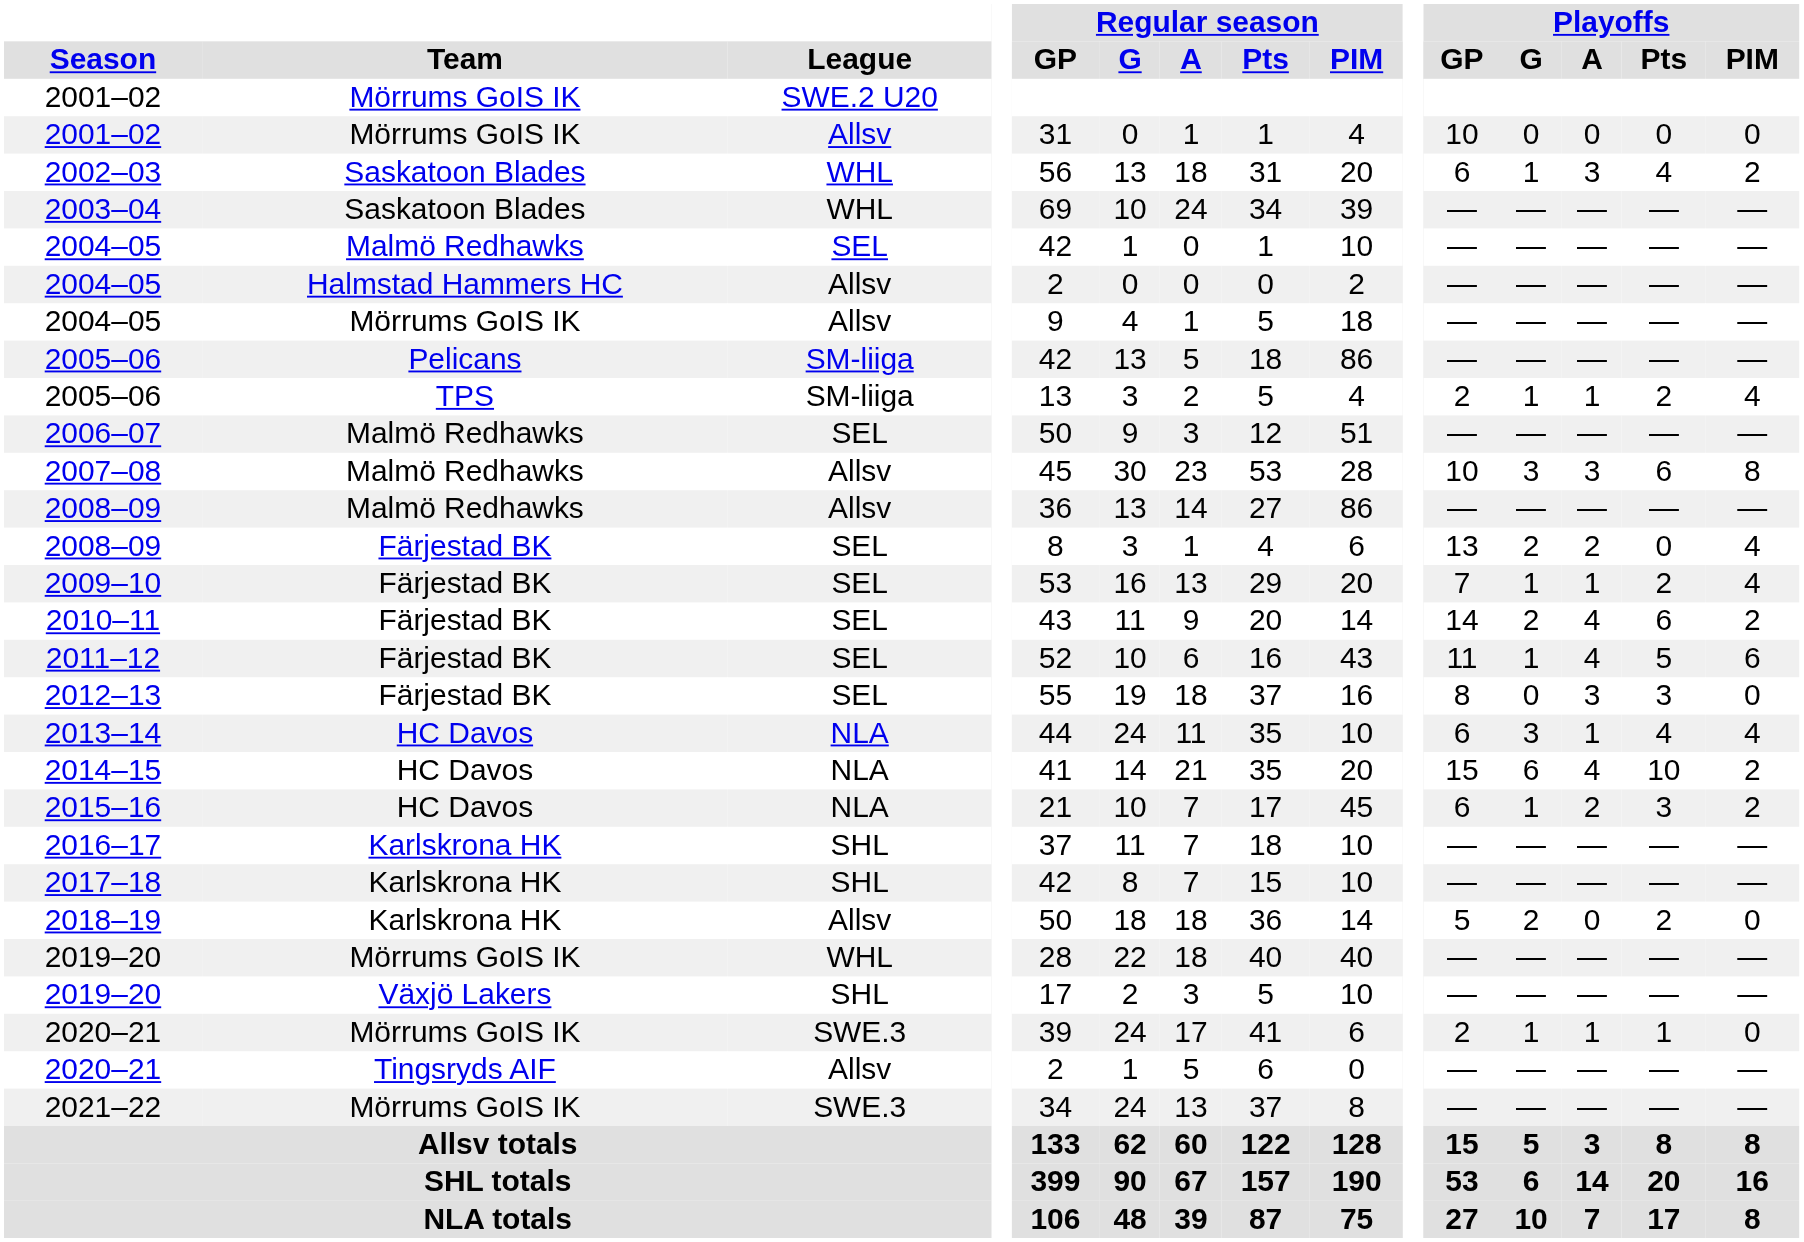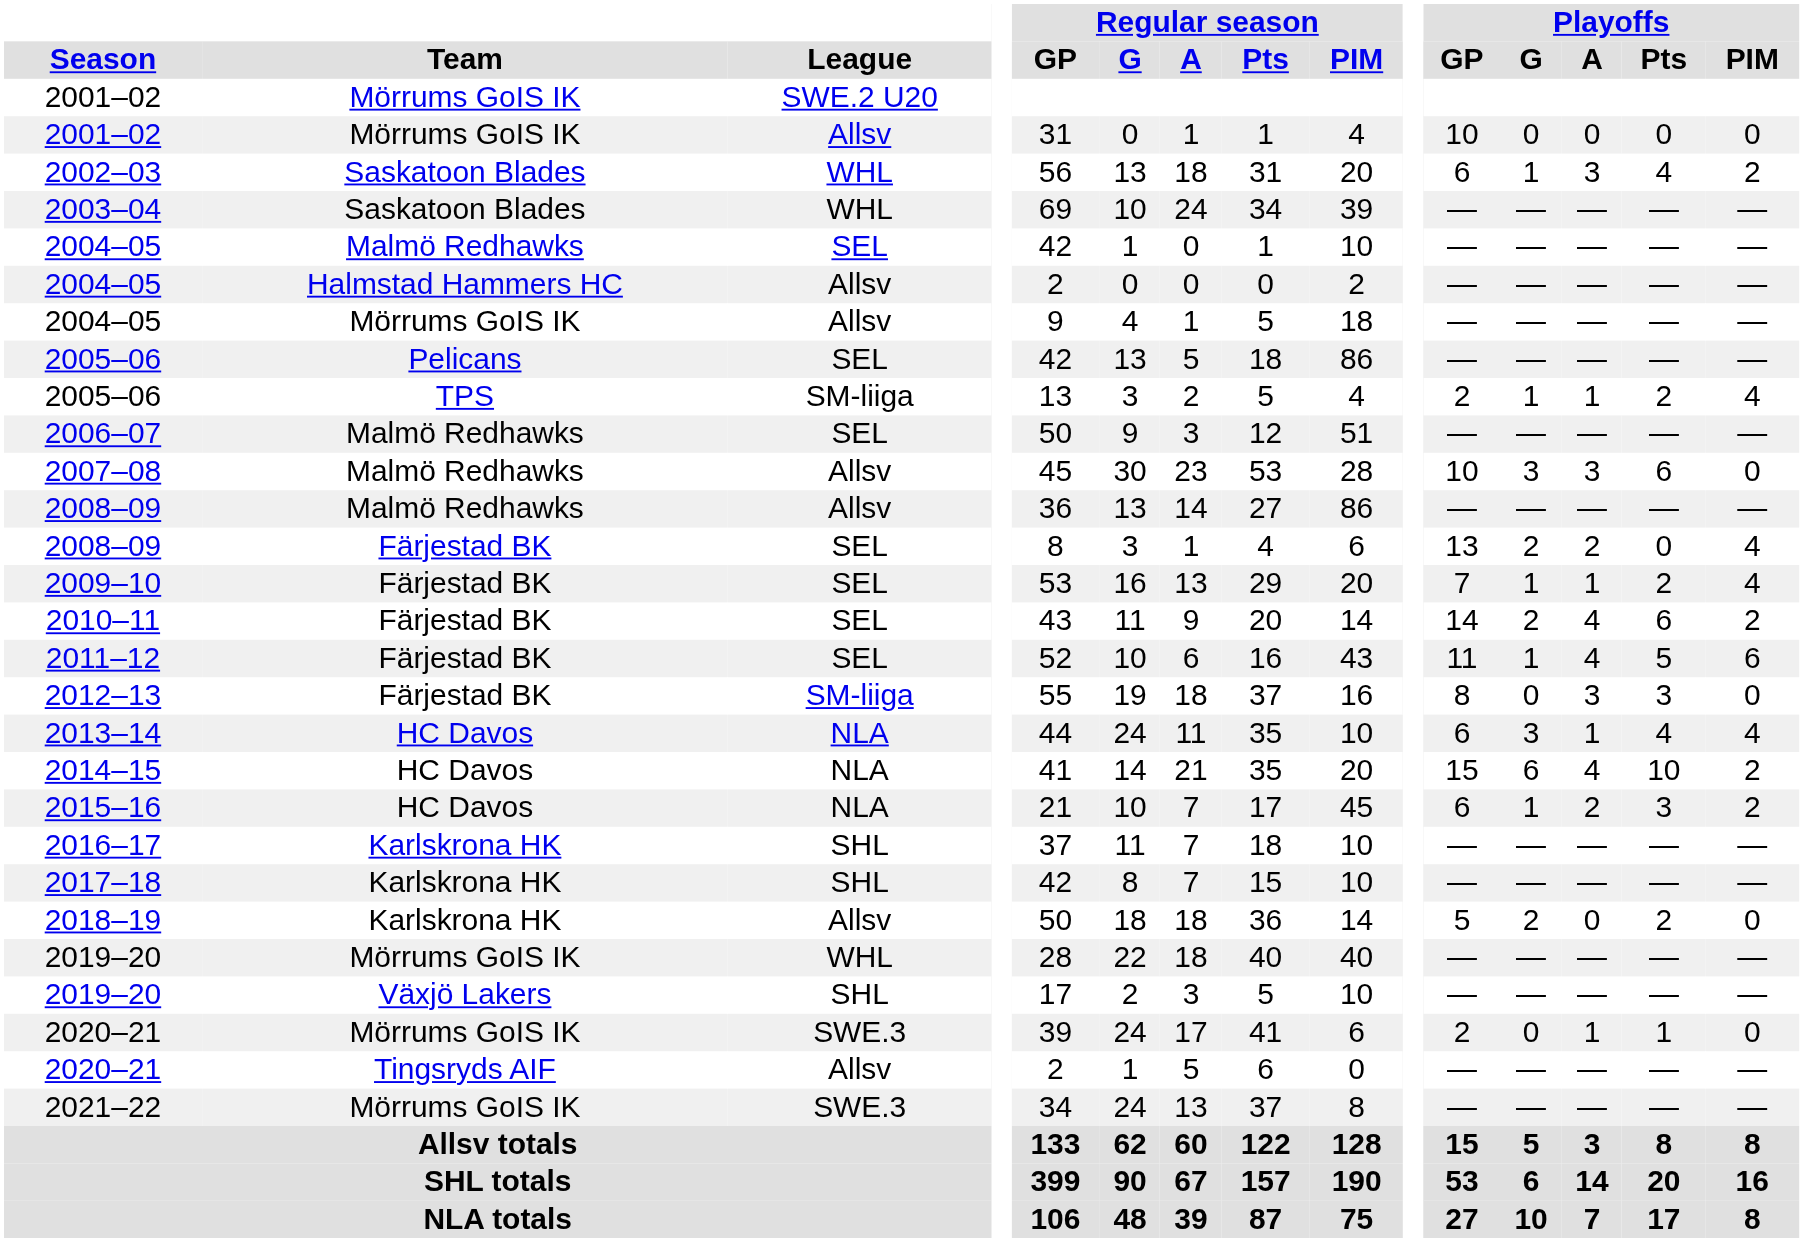 <table border="0" cellpadding="1" cellspacing="0" style="text-align:center; width:60em">
 <tr bgcolor="#e0e0e0">
 <th colspan="3" bgcolor="#ffffff"> </th>
 <th rowspan="99" bgcolor="#ffffff"> </th>
 <th colspan="5"><a href='#'>Regular season</a></th>
 <th rowspan="99" bgcolor="#ffffff"> </th>
 <th colspan="5"><a href='#'>Playoffs</a></th>
 </tr>
 <tr bgcolor="#e0e0e0">
 <th><a href='#'>Season</a></th>
 <th>Team</th>
 <th>League</th>
 <th>GP</th>
 <th><a href='#'>G</a></th>
 <th><a href='#'>A</a></th>
 <th><a href='#'>Pts</a></th>
 <th><a href='#'>PIM</a></th>
 <th>GP</th>
 <th>G</th>
 <th>A</th>
 <th>Pts</th>
 <th>PIM</th>
 </tr>
 <tr>
 <td>2001–02</td>
 <td><a href='#'>Mörrums GoIS IK</a></td>
 <td><a href='#'>SWE.2 U20</a></td>
 <td></td>
 <td></td>
 <td></td>
 <td></td>
 <td></td>
 <td></td>
 <td></td>
 <td></td>
 <td></td>
 <td></td>
 </tr>
 <tr bgcolor="#f0f0f0">
 <td><a href='#'>2001–02</a></td>
 <td>Mörrums GoIS IK</td>
 <td><a href='#'>Allsv</a></td>
 <td>31</td>
 <td>0</td>
 <td>1</td>
 <td>1</td>
 <td>4</td>
 <td>10</td>
 <td>0</td>
 <td>0</td>
 <td>0</td>
 <td>0</td>
 </tr>
 <tr>
 <td><a href='#'>2002–03</a></td>
 <td><a href='#'>Saskatoon Blades</a></td>
 <td><a href='#'>WHL</a></td>
 <td>56</td>
 <td>13</td>
 <td>18</td>
 <td>31</td>
 <td>20</td>
 <td>6</td>
 <td>1</td>
 <td>3</td>
 <td>4</td>
 <td>2</td>
 </tr>
 <tr bgcolor="#f0f0f0">
 <td><a href='#'>2003–04</a></td>
 <td>Saskatoon Blades</td>
 <td>WHL</td>
 <td>69</td>
 <td>10</td>
 <td>24</td>
 <td>34</td>
 <td>39</td>
 <td>—</td>
 <td>—</td>
 <td>—</td>
 <td>—</td>
 <td>—</td>
 </tr>
 <tr>
 <td><a href='#'>2004–05</a></td>
 <td><a href='#'>Malmö Redhawks</a></td>
 <td><a href='#'>SEL</a></td>
 <td>42</td>
 <td>1</td>
 <td>0</td>
 <td>1</td>
 <td>10</td>
 <td>—</td>
 <td>—</td>
 <td>—</td>
 <td>—</td>
 <td>—</td>
 </tr>
 <tr bgcolor="#f0f0f0">
 <td><a href='#'>2004–05</a></td>
 <td><a href='#'>Halmstad Hammers HC</a></td>
 <td>Allsv</td>
 <td>2</td>
 <td>0</td>
 <td>0</td>
 <td>0</td>
 <td>2</td>
 <td>—</td>
 <td>—</td>
 <td>—</td>
 <td>—</td>
 <td>—</td>
 </tr>
 <tr>
 <td>2004–05</td>
 <td>Mörrums GoIS IK</td>
 <td>Allsv</td>
 <td>9</td>
 <td>4</td>
 <td>1</td>
 <td>5</td>
 <td>18</td>
 <td>—</td>
 <td>—</td>
 <td>—</td>
 <td>—</td>
 <td>—</td>
 </tr>
 <tr bgcolor="#f0f0f0">
 <td><a href='#'>2005–06</a></td>
 <td><a href='#'>Pelicans</a></td>
-<td><a href='#'>SM-liiga</a></td>
+<td>SEL</td>
 <td>42</td>
 <td>13</td>
 <td>5</td>
 <td>18</td>
 <td>86</td>
 <td>—</td>
 <td>—</td>
 <td>—</td>
 <td>—</td>
 <td>—</td>
 </tr>
 <tr>
 <td>2005–06</td>
 <td><a href='#'>TPS</a></td>
 <td>SM-liiga</td>
 <td>13</td>
 <td>3</td>
 <td>2</td>
 <td>5</td>
 <td>4</td>
 <td>2</td>
 <td>1</td>
 <td>1</td>
 <td>2</td>
 <td>4</td>
 </tr>
 <tr bgcolor="#f0f0f0">
 <td><a href='#'>2006–07</a></td>
 <td>Malmö Redhawks</td>
 <td>SEL</td>
 <td>50</td>
 <td>9</td>
 <td>3</td>
 <td>12</td>
 <td>51</td>
 <td>—</td>
 <td>—</td>
 <td>—</td>
 <td>—</td>
 <td>—</td>
 </tr>
 <tr>
 <td><a href='#'>2007–08</a></td>
 <td>Malmö Redhawks</td>
 <td>Allsv</td>
 <td>45</td>
 <td>30</td>
 <td>23</td>
 <td>53</td>
 <td>28</td>
 <td>10</td>
 <td>3</td>
 <td>3</td>
 <td>6</td>
-<td>8</td>
+<td>0</td>
 </tr>
 <tr bgcolor="#f0f0f0">
 <td><a href='#'>2008–09</a></td>
 <td>Malmö Redhawks</td>
 <td>Allsv</td>
 <td>36</td>
 <td>13</td>
 <td>14</td>
 <td>27</td>
 <td>86</td>
 <td>—</td>
 <td>—</td>
 <td>—</td>
 <td>—</td>
 <td>—</td>
 </tr>
 <tr>
 <td><a href='#'>2008–09</a></td>
 <td><a href='#'>Färjestad BK</a></td>
 <td>SEL</td>
 <td>8</td>
 <td>3</td>
 <td>1</td>
 <td>4</td>
 <td>6</td>
 <td>13</td>
 <td>2</td>
 <td>2</td>
 <td>0</td>
 <td>4</td>
 </tr>
 <tr bgcolor="#f0f0f0">
 <td><a href='#'>2009–10</a></td>
 <td>Färjestad BK</td>
 <td>SEL</td>
 <td>53</td>
 <td>16</td>
 <td>13</td>
 <td>29</td>
 <td>20</td>
 <td>7</td>
 <td>1</td>
 <td>1</td>
 <td>2</td>
 <td>4</td>
 </tr>
 <tr>
 <td><a href='#'>2010–11</a></td>
 <td>Färjestad BK</td>
 <td>SEL</td>
 <td>43</td>
 <td>11</td>
 <td>9</td>
 <td>20</td>
 <td>14</td>
 <td>14</td>
 <td>2</td>
 <td>4</td>
 <td>6</td>
 <td>2</td>
 </tr>
 <tr bgcolor="#f0f0f0">
 <td><a href='#'>2011–12</a></td>
 <td>Färjestad BK</td>
 <td>SEL</td>
 <td>52</td>
 <td>10</td>
 <td>6</td>
 <td>16</td>
 <td>43</td>
 <td>11</td>
 <td>1</td>
 <td>4</td>
 <td>5</td>
 <td>6</td>
 </tr>
 <tr>
 <td><a href='#'>2012–13</a></td>
 <td>Färjestad BK</td>
-<td>SEL</td>
+<td><a href='#'>SM-liiga</a></td>
 <td>55</td>
 <td>19</td>
 <td>18</td>
 <td>37</td>
 <td>16</td>
 <td>8</td>
 <td>0</td>
 <td>3</td>
 <td>3</td>
 <td>0</td>
 </tr>
 <tr bgcolor="#f0f0f0">
 <td><a href='#'>2013–14</a></td>
 <td><a href='#'>HC Davos</a></td>
 <td><a href='#'>NLA</a></td>
 <td>44</td>
 <td>24</td>
 <td>11</td>
 <td>35</td>
 <td>10</td>
 <td>6</td>
 <td>3</td>
 <td>1</td>
 <td>4</td>
 <td>4</td>
 </tr>
 <tr>
 <td><a href='#'>2014–15</a></td>
 <td>HC Davos</td>
 <td>NLA</td>
 <td>41</td>
 <td>14</td>
 <td>21</td>
 <td>35</td>
 <td>20</td>
 <td>15</td>
 <td>6</td>
 <td>4</td>
 <td>10</td>
 <td>2</td>
 </tr>
 <tr bgcolor="#f0f0f0">
 <td><a href='#'>2015–16</a></td>
 <td>HC Davos</td>
 <td>NLA</td>
 <td>21</td>
 <td>10</td>
 <td>7</td>
 <td>17</td>
 <td>45</td>
 <td>6</td>
 <td>1</td>
 <td>2</td>
 <td>3</td>
 <td>2</td>
 </tr>
 <tr>
 <td><a href='#'>2016–17</a></td>
 <td><a href='#'>Karlskrona HK</a></td>
 <td>SHL</td>
 <td>37</td>
 <td>11</td>
 <td>7</td>
 <td>18</td>
 <td>10</td>
 <td>—</td>
 <td>—</td>
 <td>—</td>
 <td>—</td>
 <td>—</td>
 </tr>
 <tr bgcolor="#f0f0f0">
 <td><a href='#'>2017–18</a></td>
 <td>Karlskrona HK</td>
 <td>SHL</td>
 <td>42</td>
 <td>8</td>
 <td>7</td>
 <td>15</td>
 <td>10</td>
 <td>—</td>
 <td>—</td>
 <td>—</td>
 <td>—</td>
 <td>—</td>
 </tr>
 <tr>
 <td><a href='#'>2018–19</a></td>
 <td>Karlskrona HK</td>
 <td>Allsv</td>
 <td>50</td>
 <td>18</td>
 <td>18</td>
 <td>36</td>
 <td>14</td>
 <td>5</td>
 <td>2</td>
 <td>0</td>
 <td>2</td>
 <td>0</td>
 </tr>
 <tr bgcolor="#f0f0f0">
 <td>2019–20</td>
 <td>Mörrums GoIS IK</td>
 <td>WHL</td>
 <td>28</td>
 <td>22</td>
 <td>18</td>
 <td>40</td>
 <td>40</td>
 <td>—</td>
 <td>—</td>
 <td>—</td>
 <td>—</td>
 <td>—</td>
 </tr>
 <tr>
 <td><a href='#'>2019–20</a></td>
 <td><a href='#'>Växjö Lakers</a></td>
 <td>SHL</td>
 <td>17</td>
 <td>2</td>
 <td>3</td>
 <td>5</td>
 <td>10</td>
 <td>—</td>
 <td>—</td>
 <td>—</td>
 <td>—</td>
 <td>—</td>
 </tr>
 <tr bgcolor="#f0f0f0">
 <td>2020–21</td>
 <td>Mörrums GoIS IK</td>
 <td>SWE.3</td>
 <td>39</td>
 <td>24</td>
 <td>17</td>
 <td>41</td>
 <td>6</td>
 <td>2</td>
-<td>1</td>
+<td>0</td>
 <td>1</td>
 <td>1</td>
 <td>0</td>
 </tr>
 <tr>
 <td><a href='#'>2020–21</a></td>
 <td><a href='#'>Tingsryds AIF </a></td>
 <td>Allsv</td>
 <td>2</td>
 <td>1</td>
 <td>5</td>
 <td>6</td>
 <td>0</td>
 <td>—</td>
 <td>—</td>
 <td>—</td>
 <td>—</td>
 <td>—</td>
 </tr>
 <tr bgcolor="#f0f0f0">
 <td>2021–22</td>
 <td>Mörrums GoIS IK</td>
 <td>SWE.3</td>
 <td>34</td>
 <td>24</td>
 <td>13</td>
 <td>37</td>
 <td>8</td>
 <td>—</td>
 <td>—</td>
 <td>—</td>
 <td>—</td>
 <td>—</td>
 </tr>
 <tr bgcolor="#e0e0e0">
 <th colspan="3">Allsv totals</th>
 <th>133</th>
 <th>62</th>
 <th>60</th>
 <th>122</th>
 <th>128</th>
 <th>15</th>
 <th>5</th>
 <th>3</th>
 <th>8</th>
 <th>8</th>
 </tr>
 <tr bgcolor="#e0e0e0">
 <th colspan="3">SHL totals</th>
 <th>399</th>
 <th>90</th>
 <th>67</th>
 <th>157</th>
 <th>190</th>
 <th>53</th>
 <th>6</th>
 <th>14</th>
 <th>20</th>
 <th>16</th>
 </tr>
 <tr bgcolor="#e0e0e0">
 <th colspan="3">NLA totals</th>
 <th>106</th>
 <th>48</th>
 <th>39</th>
 <th>87</th>
 <th>75</th>
 <th>27</th>
 <th>10</th>
 <th>7</th>
 <th>17</th>
 <th>8</th>
 </tr>
 </table>
